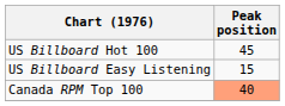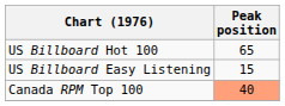 <table class="wikitable">
 <tr>
 <th>Chart (1976)</th>
 <th>Peak<br>position</th>
 </tr>
 <tr>
 <td>US <em>Billboard</em> Hot 100</td>
-<td align="center">45</td>
+<td align="center">65</td>
 </tr>
 <tr>
 <td>US <em>Billboard</em> Easy Listening</td>
 <td align="center">15</td>
 </tr>
 <tr>
 <td>Canada <em>RPM</em> Top 100</td>
 <td align="center" style="background: lightsalmon;">40</td>
 </tr>
 <tr>
 </tr>
 </table>
